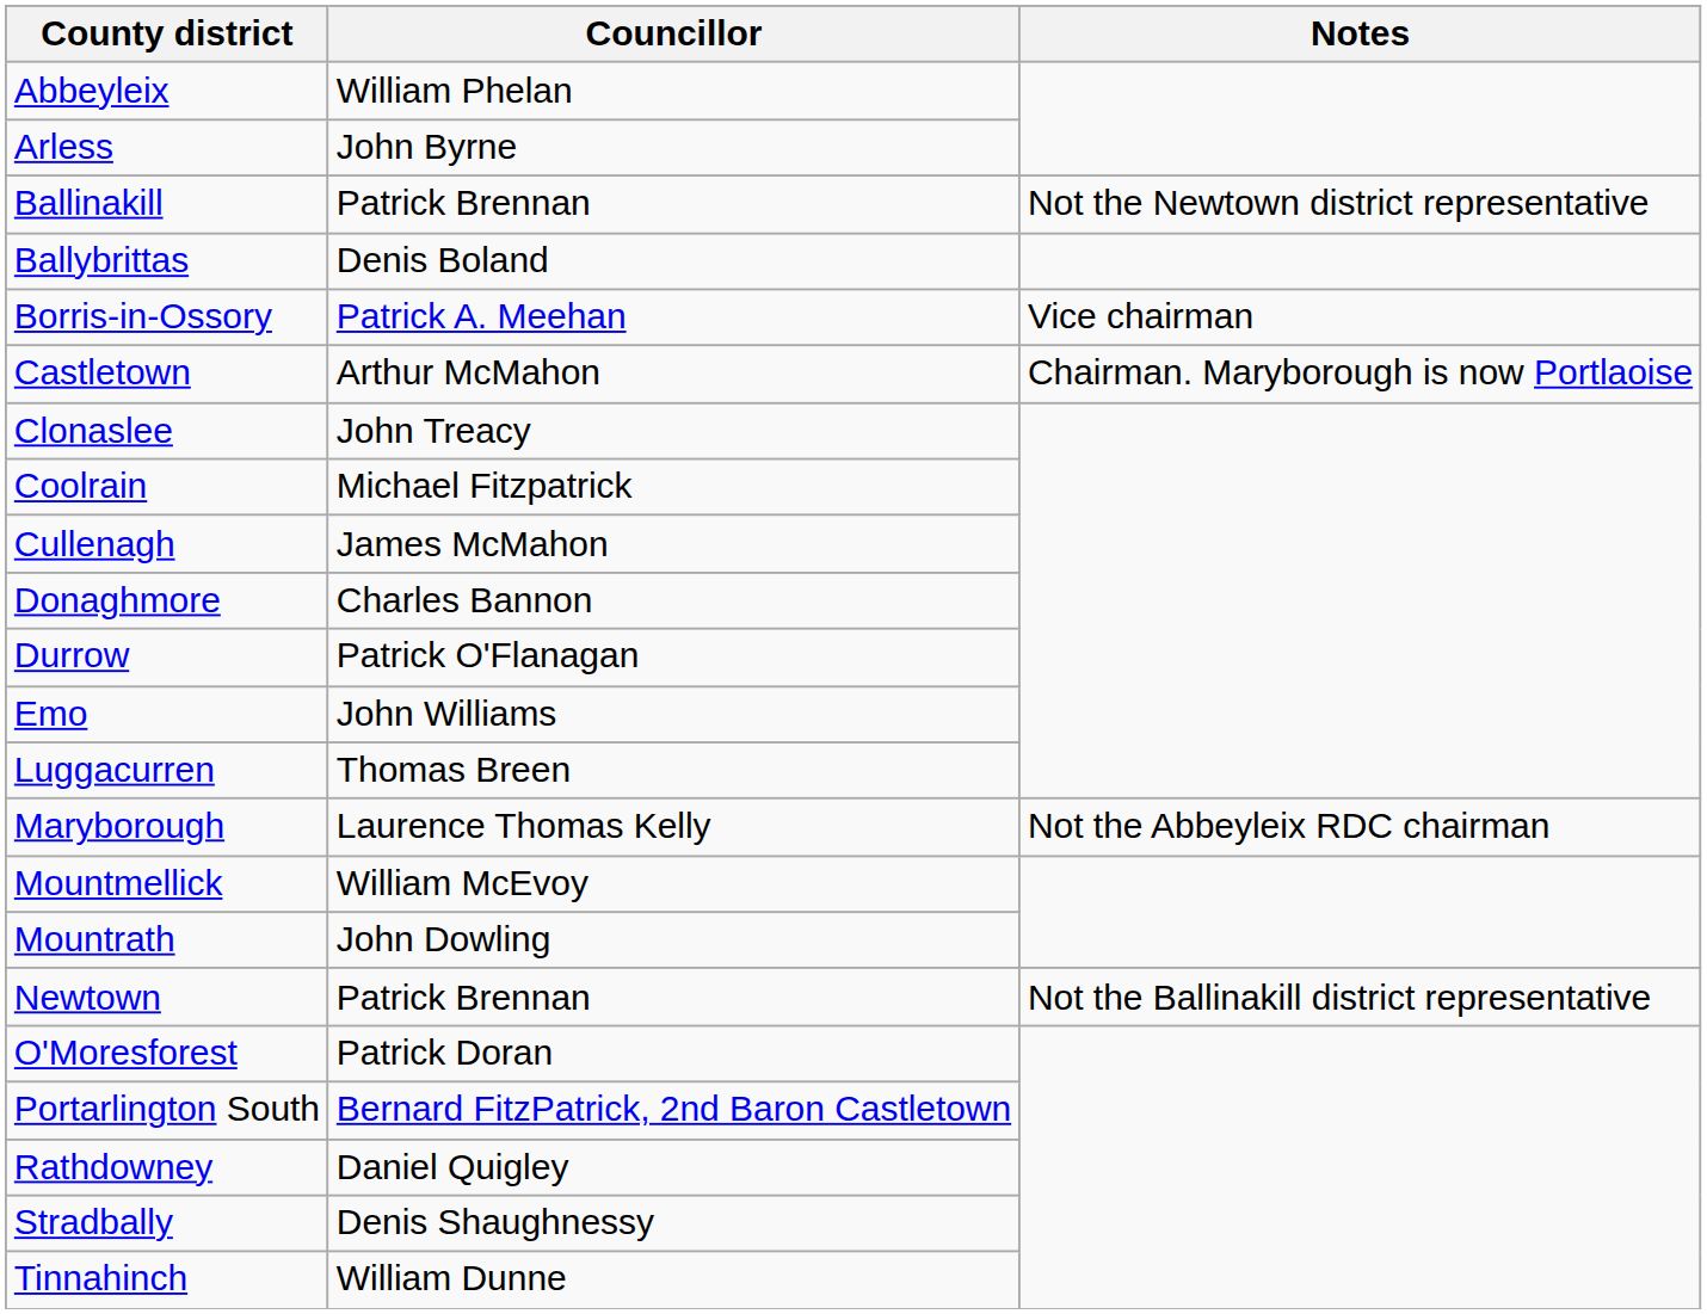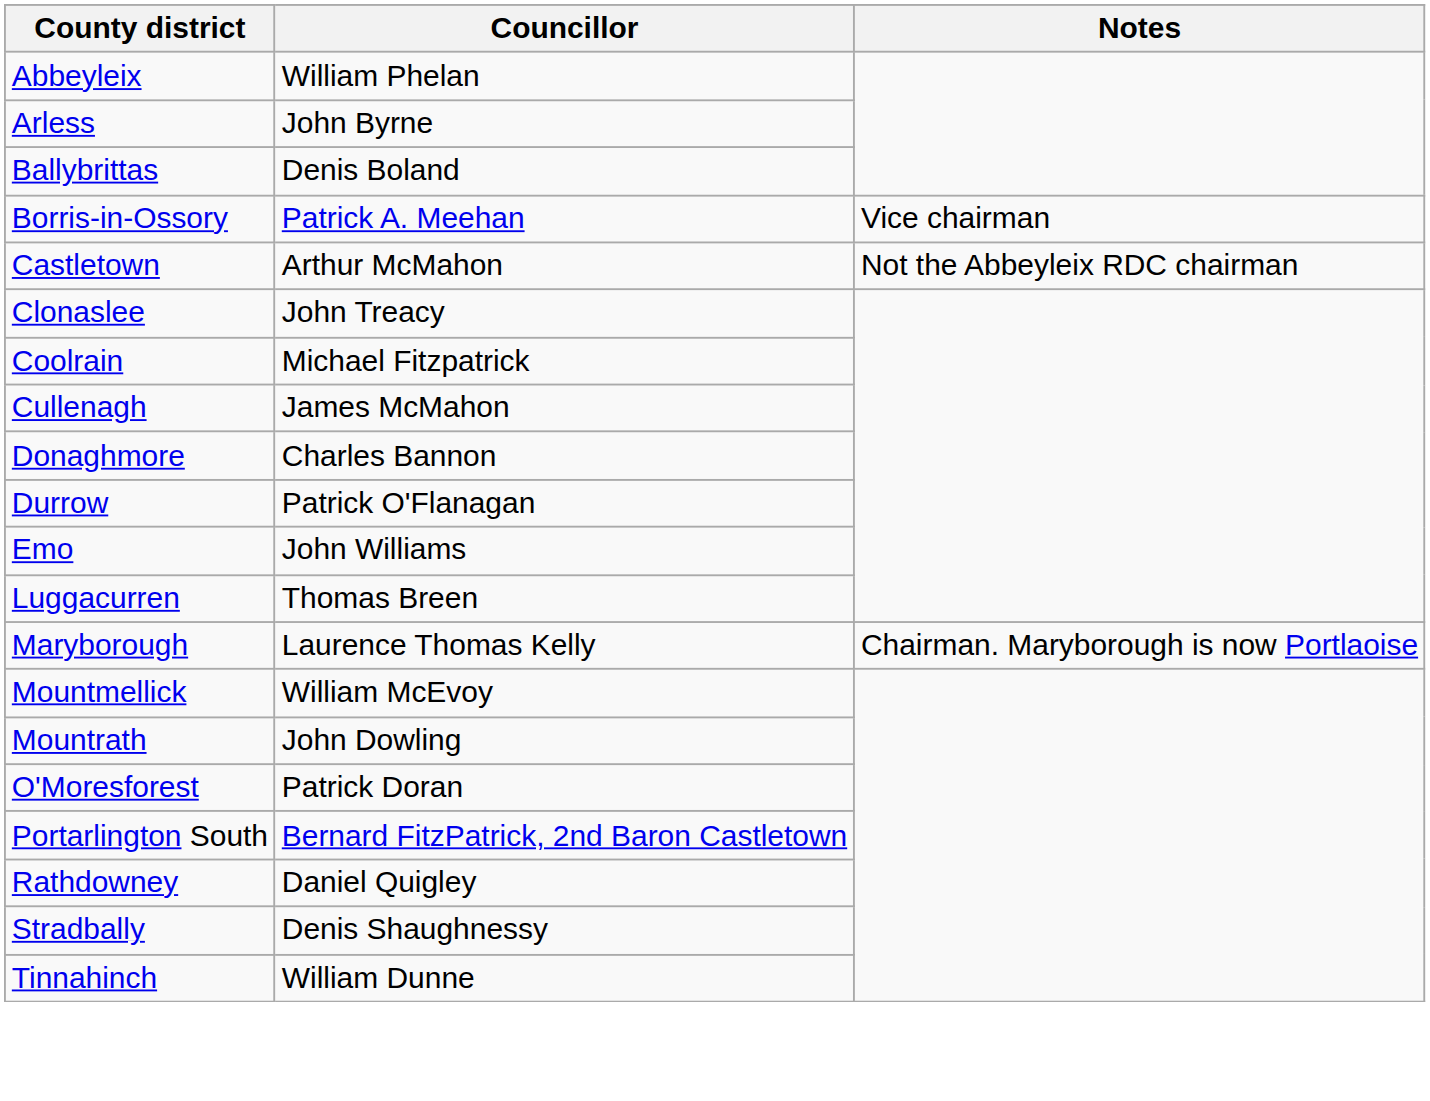 <table class="wikitable sortable">
 <tr>
 <th>County district</th>
 <th>Councillor</th>
 <th>Notes</th>
 </tr>
 <tr>
 <td><a href='#'>Abbeyleix</a></td>
 <td data-sort-value="Phelan">William Phelan</td>
 </tr>
 <tr>
 <td><a href='#'>Arless</a></td>
 <td data-sort-value="Byrne">John Byrne</td>
 </tr>
 <tr>
-<td><a href='#'>Ballinakill</a></td>
-<td data-sort-value="Brennan">Patrick Brennan</td>
-<td>Not the Newtown district representative</td>
-</tr>
-<tr>
 <td><a href='#'>Ballybrittas</a></td>
 <td data-sort-value="Boland">Denis Boland</td>
 </tr>
 <tr>
 <td><a href='#'>Borris-in-Ossory</a></td>
 <td data-sort-value="Meehan"><a href='#'>Patrick A. Meehan</a></td>
 <td>Vice chairman</td>
 </tr>
 <tr>
 <td><a href='#'>Castletown</a></td>
 <td data-sort-value="Macmahon">Arthur McMahon</td>
-<td>Chairman. Maryborough is now <a href='#'>Portlaoise</a></td>
+<td>Not the Abbeyleix RDC chairman</td>
 </tr>
 <tr>
 <td><a href='#'>Clonaslee</a></td>
 <td data-sort-value="Treacy">John Treacy</td>
 </tr>
 <tr>
 <td><a href='#'>Coolrain</a></td>
 <td data-sort-value="Fitzpatrick">Michael Fitzpatrick</td>
 </tr>
 <tr>
 <td><a href='#'>Cullenagh</a></td>
 <td data-sort-value="Macmahon">James McMahon</td>
 </tr>
 <tr>
 <td><a href='#'>Donaghmore</a></td>
 <td data-sort-value="Bannon">Charles Bannon</td>
 </tr>
 <tr>
 <td><a href='#'>Durrow</a></td>
 <td data-sort-value="Oflanagan">Patrick O'Flanagan</td>
 </tr>
 <tr>
 <td><a href='#'>Emo</a></td>
 <td data-sort-value="Williams">John Williams</td>
 </tr>
 <tr>
 <td><a href='#'>Luggacurren</a></td>
 <td data-sort-value="Breen">Thomas Breen</td>
 </tr>
 <tr>
 <td><a href='#'>Maryborough</a></td>
 <td data-sort-value="Kelly">Laurence Thomas Kelly</td>
-<td>Not the Abbeyleix RDC chairman</td>
+<td>Chairman. Maryborough is now <a href='#'>Portlaoise</a></td>
 </tr>
 <tr>
 <td><a href='#'>Mountmellick</a></td>
 <td data-sort-value="Macevoy">William McEvoy</td>
 </tr>
 <tr>
 <td><a href='#'>Mountrath</a></td>
 <td data-sort-value="Dowling">John Dowling</td>
-</tr>
-<tr>
-<td><a href='#'>Newtown</a></td>
-<td data-sort-value="Brennan">Patrick Brennan</td>
-<td>Not the Ballinakill district representative</td>
 </tr>
 <tr>
 <td><a href='#'>O'Moresforest</a></td>
 <td data-sort-value="Doran">Patrick Doran</td>
 </tr>
 <tr>
 <td><a href='#'>Portarlington</a> South</td>
 <td data-sort-value="Castletown"><a href='#'>Bernard FitzPatrick, 2nd Baron Castletown</a></td>
 </tr>
 <tr>
 <td><a href='#'>Rathdowney</a></td>
 <td data-sort-value="Quigley">Daniel Quigley</td>
 </tr>
 <tr>
 <td><a href='#'>Stradbally</a></td>
 <td data-sort-value="Shaughnessy">Denis Shaughnessy</td>
 </tr>
 <tr>
 <td><a href='#'>Tinnahinch</a></td>
 <td data-sort-value="Dunne">William Dunne</td>
 </tr>
 </table>
